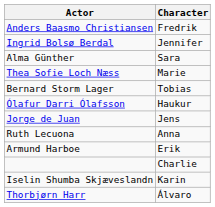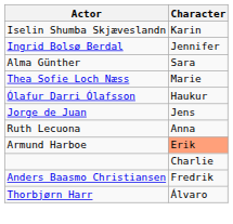 <table class="wikitable">
 <tr>
 <th>Actor</th>
 <th>Character</th>
 </tr>
 <tr>
-<td><a href='#'>Anders Baasmo Christiansen</a></td>
-<td>Fredrik</td>
+<td>Iselin Shumba Skjæveslandn</td>
+<td>Karin</td>
 </tr>
 <tr>
 <td><a href='#'>Ingrid Bolsø Berdal</a></td>
 <td>Jennifer</td>
 </tr>
 <tr>
 <td>Alma Günther</td>
 <td>Sara</td>
 </tr>
 <tr>
 <td><a href='#'>Thea Sofie Loch Næss</a></td>
 <td>Marie</td>
-</tr>
-<tr>
-<td>Bernard Storm Lager</td>
-<td>Tobias</td>
 </tr>
 <tr>
 <td><a href='#'>Ólafur Darri Ólafsson</a></td>
 <td>Haukur</td>
 </tr>
 <tr>
 <td><a href='#'>Jorge de Juan</a></td>
 <td>Jens</td>
 </tr>
 <tr>
 <td>Ruth Lecuona</td>
 <td>Anna</td>
 </tr>
 <tr>
 <td>Armund Harboe</td>
-<td>Erik</td>
+<td style="background: lightsalmon;">Erik</td>
 </tr>
 <tr>
 <td></td>
 <td>Charlie</td>
 </tr>
 <tr>
-<td>Iselin Shumba Skjæveslandn</td>
-<td>Karin</td>
+<td><a href='#'>Anders Baasmo Christiansen</a></td>
+<td>Fredrik</td>
 </tr>
 <tr>
 <td><a href='#'>Thorbjørn Harr</a></td>
 <td>Álvaro</td>
 </tr>
 </table>
